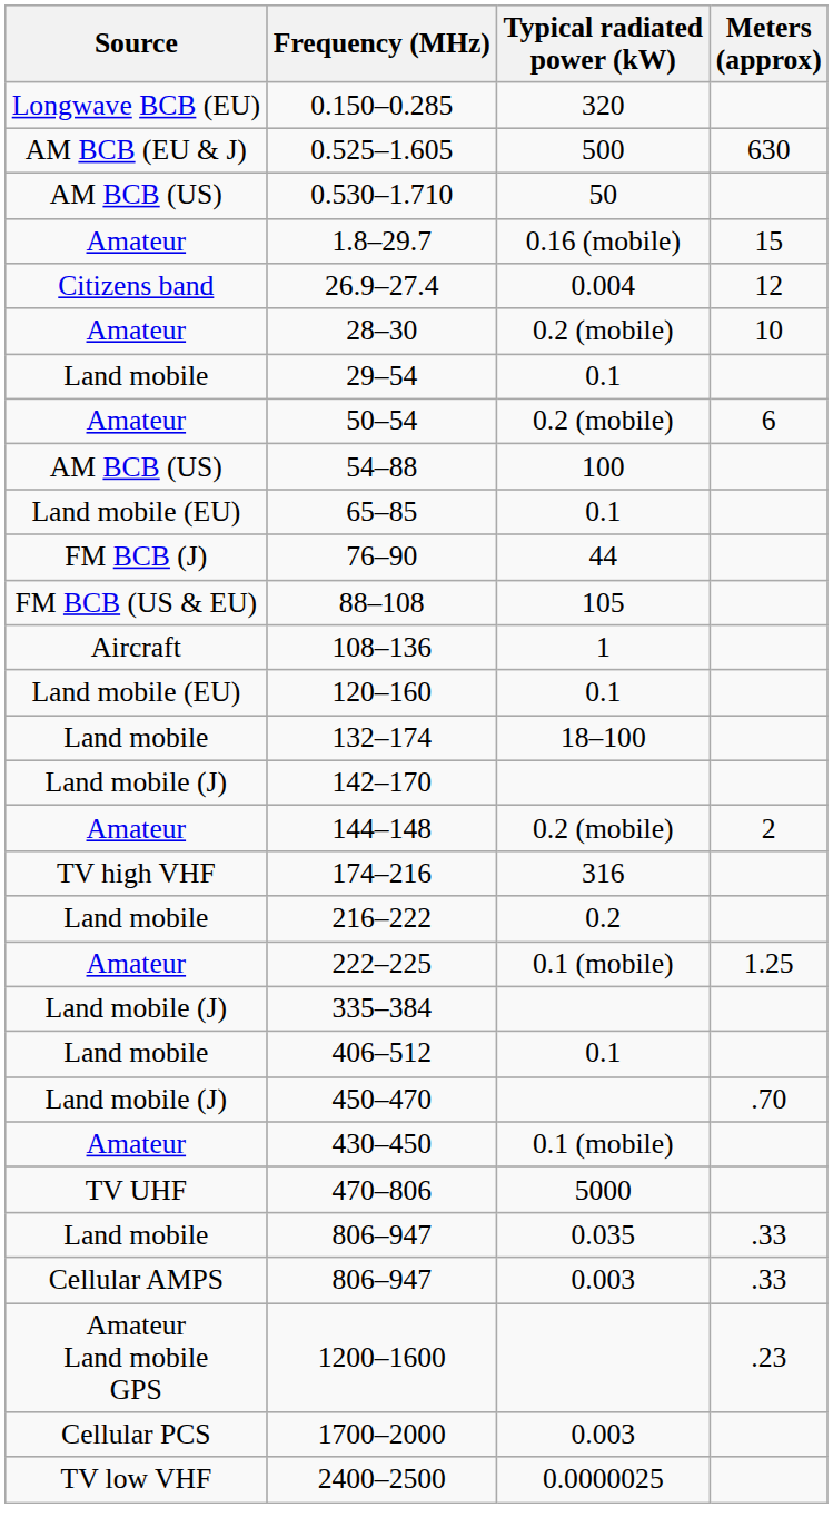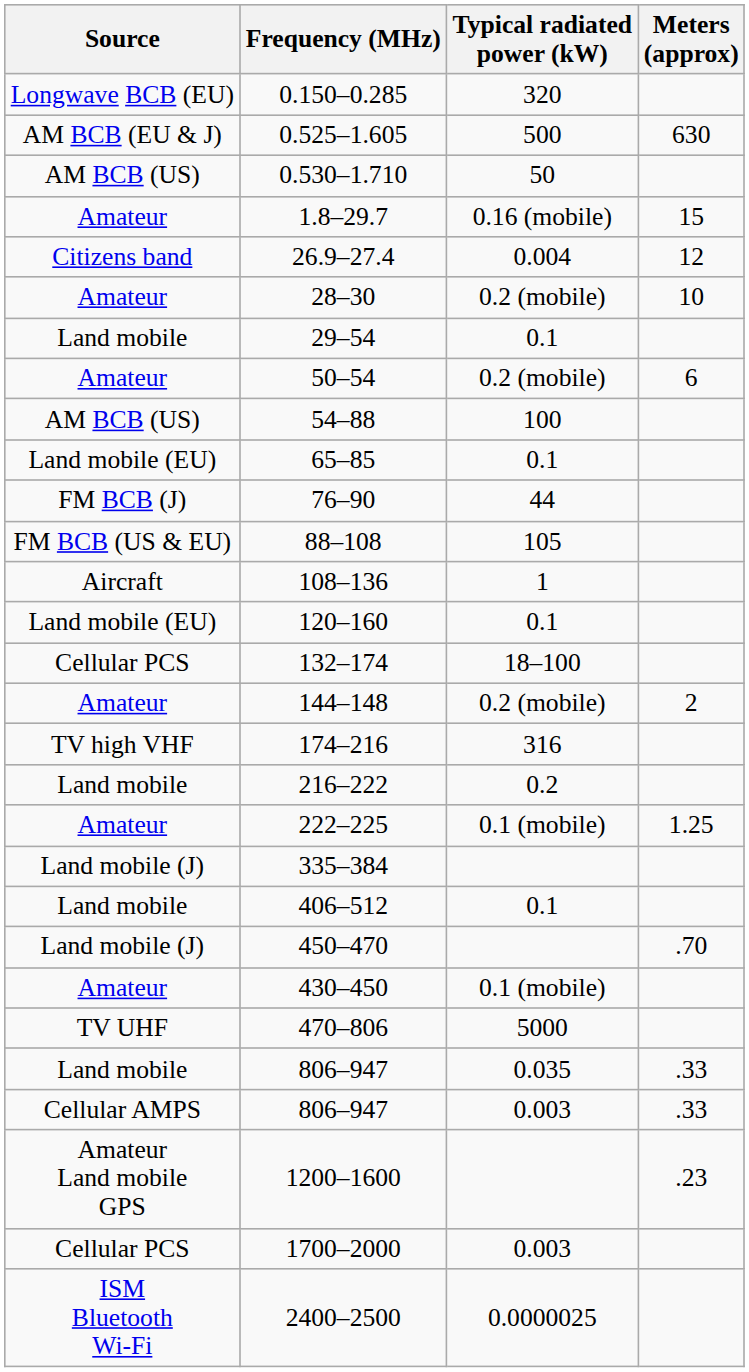 <table class="wikitable">
 <tr>
 <th>Source</th>
 <th>Frequency (MHz)</th>
 <th>Typical radiated<br>power (kW)</th>
 <th>Meters<br>(approx)</th>
 </tr>
 <tr style="text-align: center;">
 <td><a href='#'>Longwave</a> <a href='#'>BCB</a> (EU)</td>
 <td>0.150–0.285</td>
 <td>320</td>
 <td></td>
 </tr>
 <tr style="text-align: center;">
 <td>AM <a href='#'>BCB</a> (EU & J)</td>
 <td>0.525–1.605</td>
 <td>500</td>
 <td>630</td>
 </tr>
 <tr style="text-align: center;">
 <td>AM <a href='#'>BCB</a> (US)</td>
 <td>0.530–1.710</td>
 <td>50</td>
 <td></td>
 </tr>
 <tr style="text-align: center;">
 <td><a href='#'>Amateur</a></td>
 <td>1.8–29.7</td>
 <td>0.16 (mobile)</td>
 <td>15</td>
 </tr>
 <tr style="text-align: center;">
 <td><a href='#'>Citizens band</a></td>
 <td>26.9–27.4</td>
 <td>0.004</td>
 <td>12</td>
 </tr>
 <tr style="text-align: center;">
 <td><a href='#'>Amateur</a></td>
 <td>28–30</td>
 <td>0.2 (mobile)</td>
 <td>10</td>
 </tr>
 <tr style="text-align: center;">
 <td>Land mobile</td>
 <td>29–54</td>
 <td>0.1</td>
 <td></td>
 </tr>
 <tr style="text-align: center;">
 <td><a href='#'>Amateur</a></td>
 <td>50–54</td>
 <td>0.2 (mobile)</td>
 <td>6</td>
 </tr>
 <tr style="text-align: center;">
 <td>AM <a href='#'>BCB</a> (US)</td>
 <td>54–88</td>
 <td>100</td>
 <td></td>
 </tr>
 <tr style="text-align: center;">
 <td>Land mobile (EU)</td>
 <td>65–85</td>
 <td>0.1</td>
 <td></td>
 </tr>
 <tr style="text-align: center;">
 <td>FM <a href='#'>BCB</a> (J)</td>
 <td>76–90</td>
 <td>44</td>
 <td></td>
 </tr>
 <tr style="text-align: center;">
 <td>FM <a href='#'>BCB</a> (US & EU)</td>
 <td>88–108</td>
 <td>105</td>
 <td></td>
 </tr>
 <tr style="text-align: center;">
 <td>Aircraft</td>
 <td>108–136</td>
 <td>1</td>
 <td></td>
 </tr>
 <tr style="text-align: center;">
 <td>Land mobile (EU)</td>
 <td>120–160</td>
 <td>0.1</td>
 <td></td>
 </tr>
 <tr style="text-align: center;">
-<td>Land mobile</td>
+<td>Cellular PCS</td>
 <td>132–174</td>
 <td>18–100</td>
-<td></td>
-</tr>
-<tr style="text-align: center;">
-<td>Land mobile (J)</td>
-<td>142–170</td>
-<td></td>
 <td></td>
 </tr>
 <tr style="text-align: center;">
 <td><a href='#'>Amateur</a></td>
 <td>144–148</td>
 <td>0.2 (mobile)</td>
 <td>2</td>
 </tr>
 <tr style="text-align: center;">
 <td>TV high VHF</td>
 <td>174–216</td>
 <td>316</td>
 <td></td>
 </tr>
 <tr style="text-align: center;">
 <td>Land mobile</td>
 <td>216–222</td>
 <td>0.2</td>
 <td></td>
 </tr>
 <tr style="text-align: center;">
 <td><a href='#'>Amateur</a></td>
 <td>222–225</td>
 <td>0.1 (mobile)</td>
 <td>1.25</td>
 </tr>
 <tr style="text-align: center;">
 <td>Land mobile (J)</td>
 <td>335–384</td>
 <td></td>
 <td></td>
 </tr>
 <tr style="text-align: center;">
 <td>Land mobile</td>
 <td>406–512</td>
 <td>0.1</td>
 <td></td>
 </tr>
 <tr style="text-align: center;">
 <td>Land mobile (J)</td>
 <td>450–470</td>
 <td></td>
 <td>.70</td>
 </tr>
 <tr style="text-align: center;">
 <td><a href='#'>Amateur</a></td>
 <td>430–450</td>
 <td>0.1 (mobile)</td>
 <td></td>
 </tr>
 <tr style="text-align: center;">
 <td>TV UHF</td>
 <td>470–806</td>
 <td>5000</td>
 <td></td>
 </tr>
 <tr style="text-align: center;">
 <td>Land mobile</td>
 <td>806–947</td>
 <td>0.035</td>
 <td>.33</td>
 </tr>
 <tr style="text-align: center;">
 <td>Cellular AMPS</td>
 <td>806–947</td>
 <td>0.003</td>
 <td>.33</td>
 </tr>
 <tr style="text-align: center;">
 <td>Amateur<br>Land mobile<br>GPS</td>
 <td>1200–1600</td>
 <td></td>
 <td>.23</td>
 </tr>
 <tr style="text-align: center;">
 <td>Cellular PCS</td>
 <td>1700–2000</td>
 <td>0.003</td>
 <td></td>
 </tr>
 <tr style="text-align: center;">
-<td>TV low VHF</td>
+<td><a href='#'>ISM</a><br><a href='#'>Bluetooth</a><br><a href='#'>Wi-Fi</a></td>
 <td>2400–2500</td>
 <td>0.0000025</td>
 <td></td>
 </tr>
 </table>
